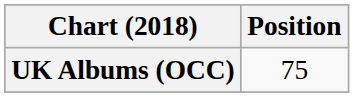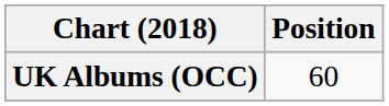 <table class="wikitable plainrowheaders" style="text-align:center">
 <tr>
 <th scope="col">Chart (2018)</th>
 <th scope="col">Position</th>
 </tr>
 <tr>
 <th scope="row">UK Albums (OCC)</th>
-<td>75</td>
+<td>60</td>
 </tr>
 </table>
